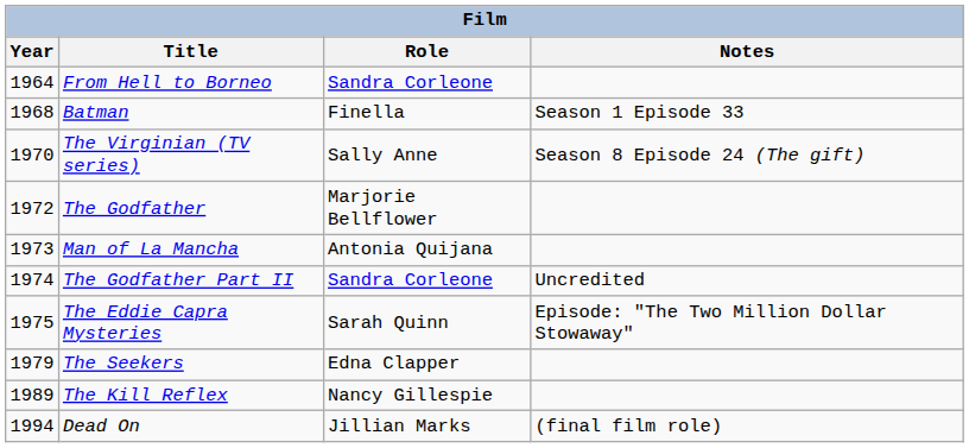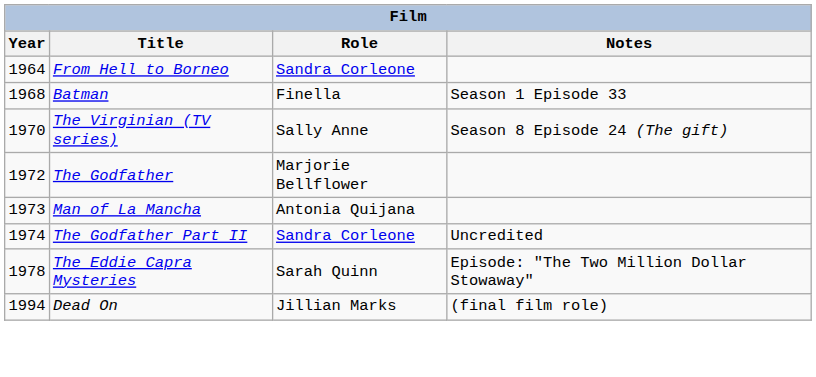 <table class="wikitable" style="font-size: 90%;">
 <tr>
 <th colspan="4" style="background: LightSteelBlue;">Film</th>
 </tr>
 <tr>
 <th>Year</th>
 <th>Title</th>
 <th>Role</th>
 <th>Notes</th>
 </tr>
 <tr>
 <td>1964</td>
 <td><em><a href='#'>From Hell to Borneo</a></em></td>
 <td><a href='#'>Sandra Corleone</a></td>
 <td></td>
 </tr>
 <tr>
 <td>1968</td>
 <td><em><a href='#'>Batman</a></em></td>
 <td>Finella</td>
 <td>Season 1 Episode 33</td>
 </tr>
 <tr>
 <td>1970</td>
 <td><em><a href='#'>The Virginian (TV series)</a></em></td>
 <td>Sally Anne</td>
 <td>Season 8 Episode 24 <em>(The gift)</em></td>
 </tr>
 <tr>
 <td>1972</td>
 <td><em><a href='#'>The Godfather</a></em></td>
 <td>Marjorie Bellflower</td>
 <td></td>
 </tr>
 <tr>
 <td>1973</td>
 <td><em><a href='#'>Man of La Mancha</a></em></td>
 <td>Antonia Quijana</td>
 <td></td>
 </tr>
 <tr>
 <td>1974</td>
 <td><em><a href='#'>The Godfather Part II</a></em></td>
 <td><a href='#'>Sandra Corleone</a></td>
 <td>Uncredited</td>
 </tr>
 <tr>
-<td>1975</td>
+<td>1978</td>
 <td><em><a href='#'>The Eddie Capra Mysteries</a></em></td>
 <td>Sarah Quinn</td>
 <td>Episode: "The Two Million Dollar Stowaway"</td>
-</tr>
-<tr>
-<td>1979</td>
-<td><em><a href='#'>The Seekers</a></em></td>
-<td>Edna Clapper</td>
-<td></td>
-</tr>
-<tr>
-<td>1989</td>
-<td><em><a href='#'>The Kill Reflex</a></em></td>
-<td>Nancy Gillespie</td>
-<td></td>
 </tr>
 <tr>
 <td>1994</td>
 <td><em>Dead On</em></td>
 <td>Jillian Marks</td>
 <td>(final film role)</td>
 </tr>
 </table>
